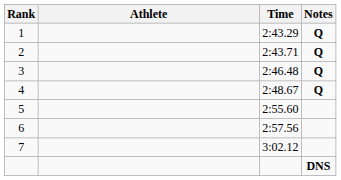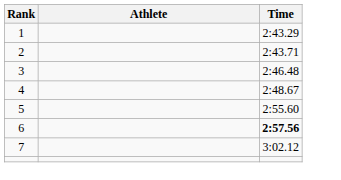 <table class=wikitable>
 <tr>
 <th>Rank</th>
 <th style=width:18em>Athlete</th>
 <th>Time</th>
-<th>Notes</th>
 </tr>
 <tr align=center>
 <td>1</td>
 <td align=left></td>
 <td>2:43.29</td>
-<td><strong>Q</strong></td>
 </tr>
 <tr align=center>
 <td>2</td>
 <td align=left></td>
 <td>2:43.71</td>
-<td><strong>Q</strong></td>
 </tr>
 <tr align=center>
 <td>3</td>
 <td align=left></td>
 <td>2:46.48</td>
-<td><strong>Q</strong></td>
 </tr>
 <tr align=center>
 <td>4</td>
 <td align=left></td>
 <td>2:48.67</td>
-<td><strong>Q</strong></td>
 </tr>
 <tr align=center>
 <td>5</td>
 <td align=left></td>
 <td>2:55.60</td>
-<td></td>
 </tr>
 <tr align=center>
 <td>6</td>
 <td align=left></td>
-<td>2:57.56</td>
-<td></td>
+<td><strong>2:57.56</strong></td>
 </tr>
 <tr align=center>
 <td>7</td>
 <td align=left></td>
 <td>3:02.12</td>
-<td></td>
 </tr>
 <tr align=center>
 <td></td>
 <td align=left></td>
 <td></td>
-<td><strong>DNS</strong></td>
 </tr>
 </table>
